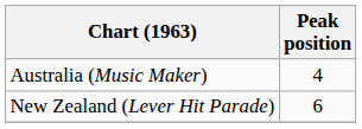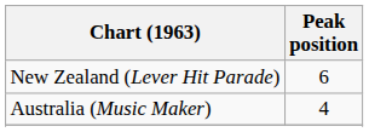 <table class="wikitable sortable">
 <tr>
 <th>Chart (1963)</th>
 <th>Peak<br>position</th>
 </tr>
 <tr>
+<td>New Zealand (<em>Lever Hit Parade</em>)</td>
+<td style="text-align:center;">6</td>
+</tr>
+<tr>
 <td>Australia (<em>Music Maker</em>)</td>
 <td style="text-align:center;">4</td>
-</tr>
-<tr>
-<td>New Zealand (<em>Lever Hit Parade</em>)</td>
-<td style="text-align:center;">6</td>
 </tr>
 <tr>
 </tr>
 <tr>
 </tr>
 </table>
